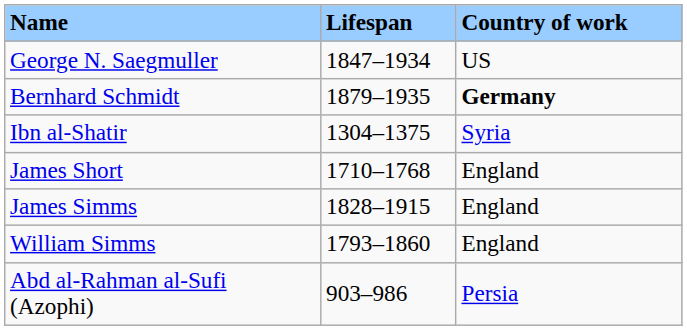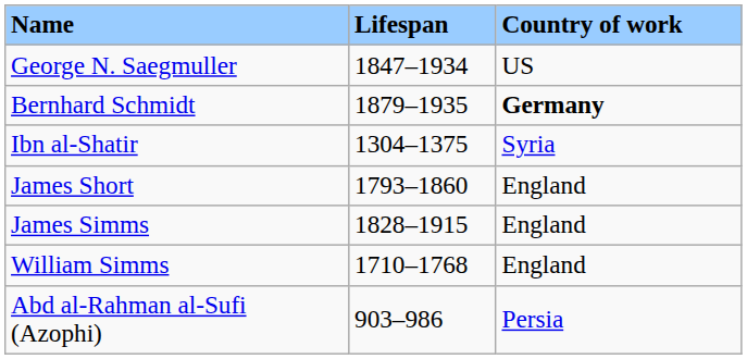 <table class="wikitable" style="width:75%; background:light blue; color:black">
 <tr>
 <td width="35%" bgcolor="#99ccff"><strong>Name</strong></td>
 <td width="15%" bgcolor="#99ccff"><strong> Lifespan</strong></td>
 <td width="25%" bgcolor="#99ccff"><strong> Country of work </strong></td>
 </tr>
 <tr>
 <td><a href='#'>George N. Saegmuller</a></td>
 <td>1847–1934</td>
 <td>US</td>
 </tr>
 <tr>
 <td><a href='#'>Bernhard Schmidt</a></td>
 <td>1879–1935</td>
 <td><strong>Germany</strong></td>
 </tr>
 <tr>
 <td><a href='#'>Ibn al-Shatir</a></td>
 <td>1304–1375</td>
 <td><a href='#'>Syria</a></td>
 </tr>
 <tr>
 <td><a href='#'>James Short</a></td>
-<td>1710–1768</td>
+<td>1793–1860</td>
 <td>England</td>
 </tr>
 <tr>
 <td><a href='#'>James Simms</a></td>
 <td>1828–1915</td>
 <td>England</td>
 </tr>
 <tr>
 <td><a href='#'>William Simms</a></td>
-<td>1793–1860</td>
+<td>1710–1768</td>
 <td>England</td>
 </tr>
 <tr>
 <td><a href='#'>Abd al-Rahman al-Sufi</a> (Azophi)</td>
 <td>903–986</td>
 <td><a href='#'>Persia</a></td>
 </tr>
 </table>
